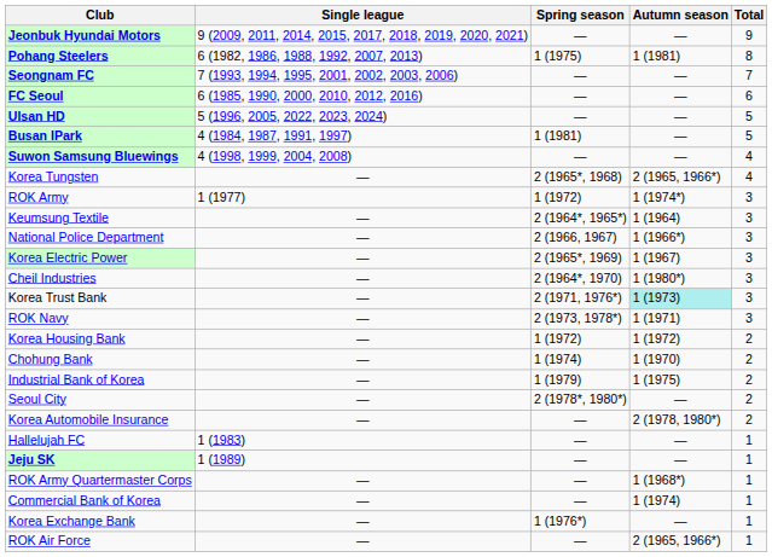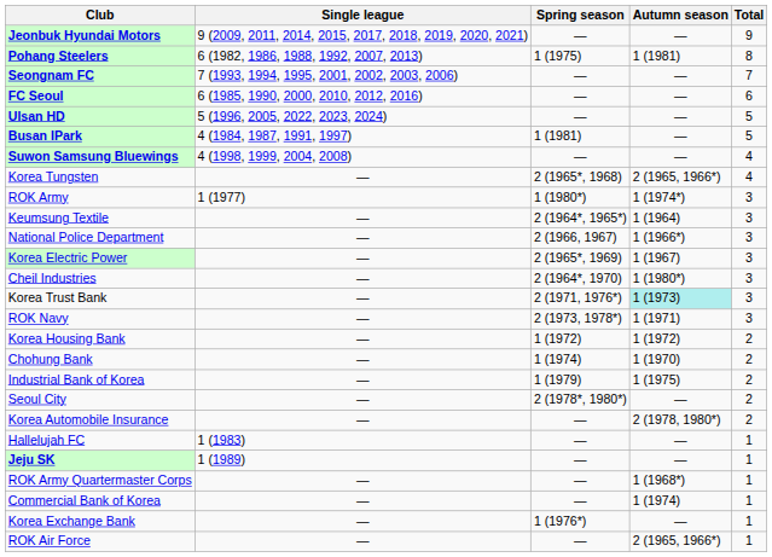 <table class="wikitable sortable">
 <tr>
 <th>Club</th>
 <th>Single league</th>
 <th>Spring season</th>
 <th>Autumn season</th>
 <th>Total</th>
 </tr>
 <tr>
 <td bgcolor="#ccffcc"><strong><a href='#'>Jeonbuk Hyundai Motors</a></strong></td>
 <td>9 (<a href='#'>2009</a>, <a href='#'>2011</a>, <a href='#'>2014</a>, <a href='#'>2015</a>, <a href='#'>2017</a>, <a href='#'>2018</a>, <a href='#'>2019</a>, <a href='#'>2020</a>, <a href='#'>2021</a>)</td>
 <td align="center">—</td>
 <td align="center">—</td>
 <td align="center">9</td>
 </tr>
 <tr>
 <td bgcolor="#ccffcc"><strong><a href='#'>Pohang Steelers</a></strong></td>
 <td>6 (1982, <a href='#'>1986</a>, <a href='#'>1988</a>, <a href='#'>1992</a>, <a href='#'>2007</a>, <a href='#'>2013</a>)</td>
 <td>1 (1975)</td>
 <td>1 (1981)</td>
 <td align="center">8</td>
 </tr>
 <tr>
 <td bgcolor="#ccffcc"><strong><a href='#'>Seongnam FC</a></strong></td>
 <td>7 (<a href='#'>1993</a>, <a href='#'>1994</a>, <a href='#'>1995</a>, <a href='#'>2001</a>, <a href='#'>2002</a>, <a href='#'>2003</a>, <a href='#'>2006</a>)</td>
 <td align="center">—</td>
 <td align="center">—</td>
 <td align="center">7</td>
 </tr>
 <tr>
 <td bgcolor="#ccffcc"><strong><a href='#'>FC Seoul</a></strong></td>
 <td>6 (<a href='#'>1985</a>, <a href='#'>1990</a>, <a href='#'>2000</a>, <a href='#'>2010</a>, <a href='#'>2012</a>, <a href='#'>2016</a>)</td>
 <td align="center">—</td>
 <td align="center">—</td>
 <td align="center">6</td>
 </tr>
 <tr>
 <td bgcolor="#ccffcc"><strong><a href='#'>Ulsan HD</a></strong></td>
 <td>5 (<a href='#'>1996</a>, <a href='#'>2005</a>, <a href='#'>2022</a>, <a href='#'>2023</a>, <a href='#'>2024</a>)</td>
 <td align="center">—</td>
 <td align="center">—</td>
 <td align="center">5</td>
 </tr>
 <tr>
 <td bgcolor="#ccffcc"><strong><a href='#'>Busan IPark</a></strong></td>
 <td>4 (<a href='#'>1984</a>, <a href='#'>1987</a>, <a href='#'>1991</a>, <a href='#'>1997</a>)</td>
 <td>1 (1981)</td>
 <td align="center">—</td>
 <td align="center">5</td>
 </tr>
 <tr>
 <td bgcolor="#ccffcc"><strong><a href='#'>Suwon Samsung Bluewings</a></strong></td>
 <td>4 (<a href='#'>1998</a>, <a href='#'>1999</a>, <a href='#'>2004</a>, <a href='#'>2008</a>)</td>
 <td align="center">—</td>
 <td align="center">—</td>
 <td align="center">4</td>
 </tr>
 <tr>
 <td><a href='#'>Korea Tungsten</a></td>
 <td align="center">—</td>
 <td>2 (1965*, 1968)</td>
 <td>2 (1965, 1966*)</td>
 <td align="center">4</td>
 </tr>
 <tr>
 <td><a href='#'>ROK Army</a></td>
 <td>1 (1977)</td>
-<td>1 (1972)</td>
+<td>1 (1980*)</td>
 <td>1 (1974*)</td>
 <td align="center">3</td>
 </tr>
 <tr>
 <td><a href='#'>Keumsung Textile</a></td>
 <td align="center">—</td>
 <td>2 (1964*, 1965*)</td>
 <td>1 (1964)</td>
 <td align="center">3</td>
 </tr>
 <tr>
 <td><a href='#'>National Police Department</a></td>
 <td align="center">—</td>
 <td>2 (1966, 1967)</td>
 <td>1 (1966*)</td>
 <td align="center">3</td>
 </tr>
 <tr>
 <td bgcolor="#ccffcc"><a href='#'>Korea Electric Power</a></td>
 <td align="center">—</td>
 <td>2 (1965*, 1969)</td>
 <td>1 (1967)</td>
 <td align="center">3</td>
 </tr>
 <tr>
 <td><a href='#'>Cheil Industries</a></td>
 <td align="center">—</td>
 <td>2 (1964*, 1970)</td>
 <td>1 (1980*)</td>
 <td align="center">3</td>
 </tr>
 <tr>
 <td>Korea Trust Bank</td>
 <td align="center">—</td>
 <td>2 (1971, 1976*)</td>
 <td style="background: paleturquoise;">1 (1973)</td>
 <td align="center">3</td>
 </tr>
 <tr>
 <td><a href='#'>ROK Navy</a></td>
 <td align="center">—</td>
 <td>2 (1973, 1978*)</td>
 <td>1 (1971)</td>
 <td align="center">3</td>
 </tr>
 <tr>
 <td><a href='#'>Korea Housing Bank</a></td>
 <td align="center">—</td>
 <td>1 (1972)</td>
 <td>1 (1972)</td>
 <td align="center">2</td>
 </tr>
 <tr>
 <td><a href='#'>Chohung Bank</a></td>
 <td align="center">—</td>
 <td>1 (1974)</td>
 <td>1 (1970)</td>
 <td align="center">2</td>
 </tr>
 <tr>
 <td><a href='#'>Industrial Bank of Korea</a></td>
 <td align="center">—</td>
 <td>1 (1979)</td>
 <td>1 (1975)</td>
 <td align="center">2</td>
 </tr>
 <tr>
 <td><a href='#'>Seoul City</a></td>
 <td align="center">—</td>
 <td>2 (1978*, 1980*)</td>
 <td align="center">—</td>
 <td align="center">2</td>
 </tr>
 <tr>
 <td><a href='#'>Korea Automobile Insurance</a></td>
 <td align="center">—</td>
 <td align="center">—</td>
 <td>2 (1978, 1980*)</td>
 <td align="center">2</td>
 </tr>
 <tr>
 <td><a href='#'>Hallelujah FC</a></td>
 <td>1 (<a href='#'>1983</a>)</td>
 <td align="center">—</td>
 <td align="center">—</td>
 <td align="center">1</td>
 </tr>
 <tr>
 <td bgcolor="#ccffcc"><strong><a href='#'>Jeju SK</a></strong></td>
 <td>1 (<a href='#'>1989</a>)</td>
 <td align="center">—</td>
 <td align="center">—</td>
 <td align="center">1</td>
 </tr>
 <tr>
 <td><a href='#'>ROK Army Quartermaster Corps</a></td>
 <td align="center">—</td>
 <td align="center">—</td>
 <td>1 (1968*)</td>
 <td align="center">1</td>
 </tr>
 <tr>
 <td><a href='#'>Commercial Bank of Korea</a></td>
 <td align="center">—</td>
 <td align="center">—</td>
 <td>1 (1974)</td>
 <td align="center">1</td>
 </tr>
 <tr>
 <td><a href='#'>Korea Exchange Bank</a></td>
 <td align="center">—</td>
 <td>1 (1976*)</td>
 <td align="center">—</td>
 <td align="center">1</td>
 </tr>
 <tr>
 <td><a href='#'>ROK Air Force</a></td>
 <td align="center">—</td>
 <td align="center">—</td>
 <td>2 (1965, 1966*)</td>
 <td align="center">1</td>
 </tr>
 </table>
